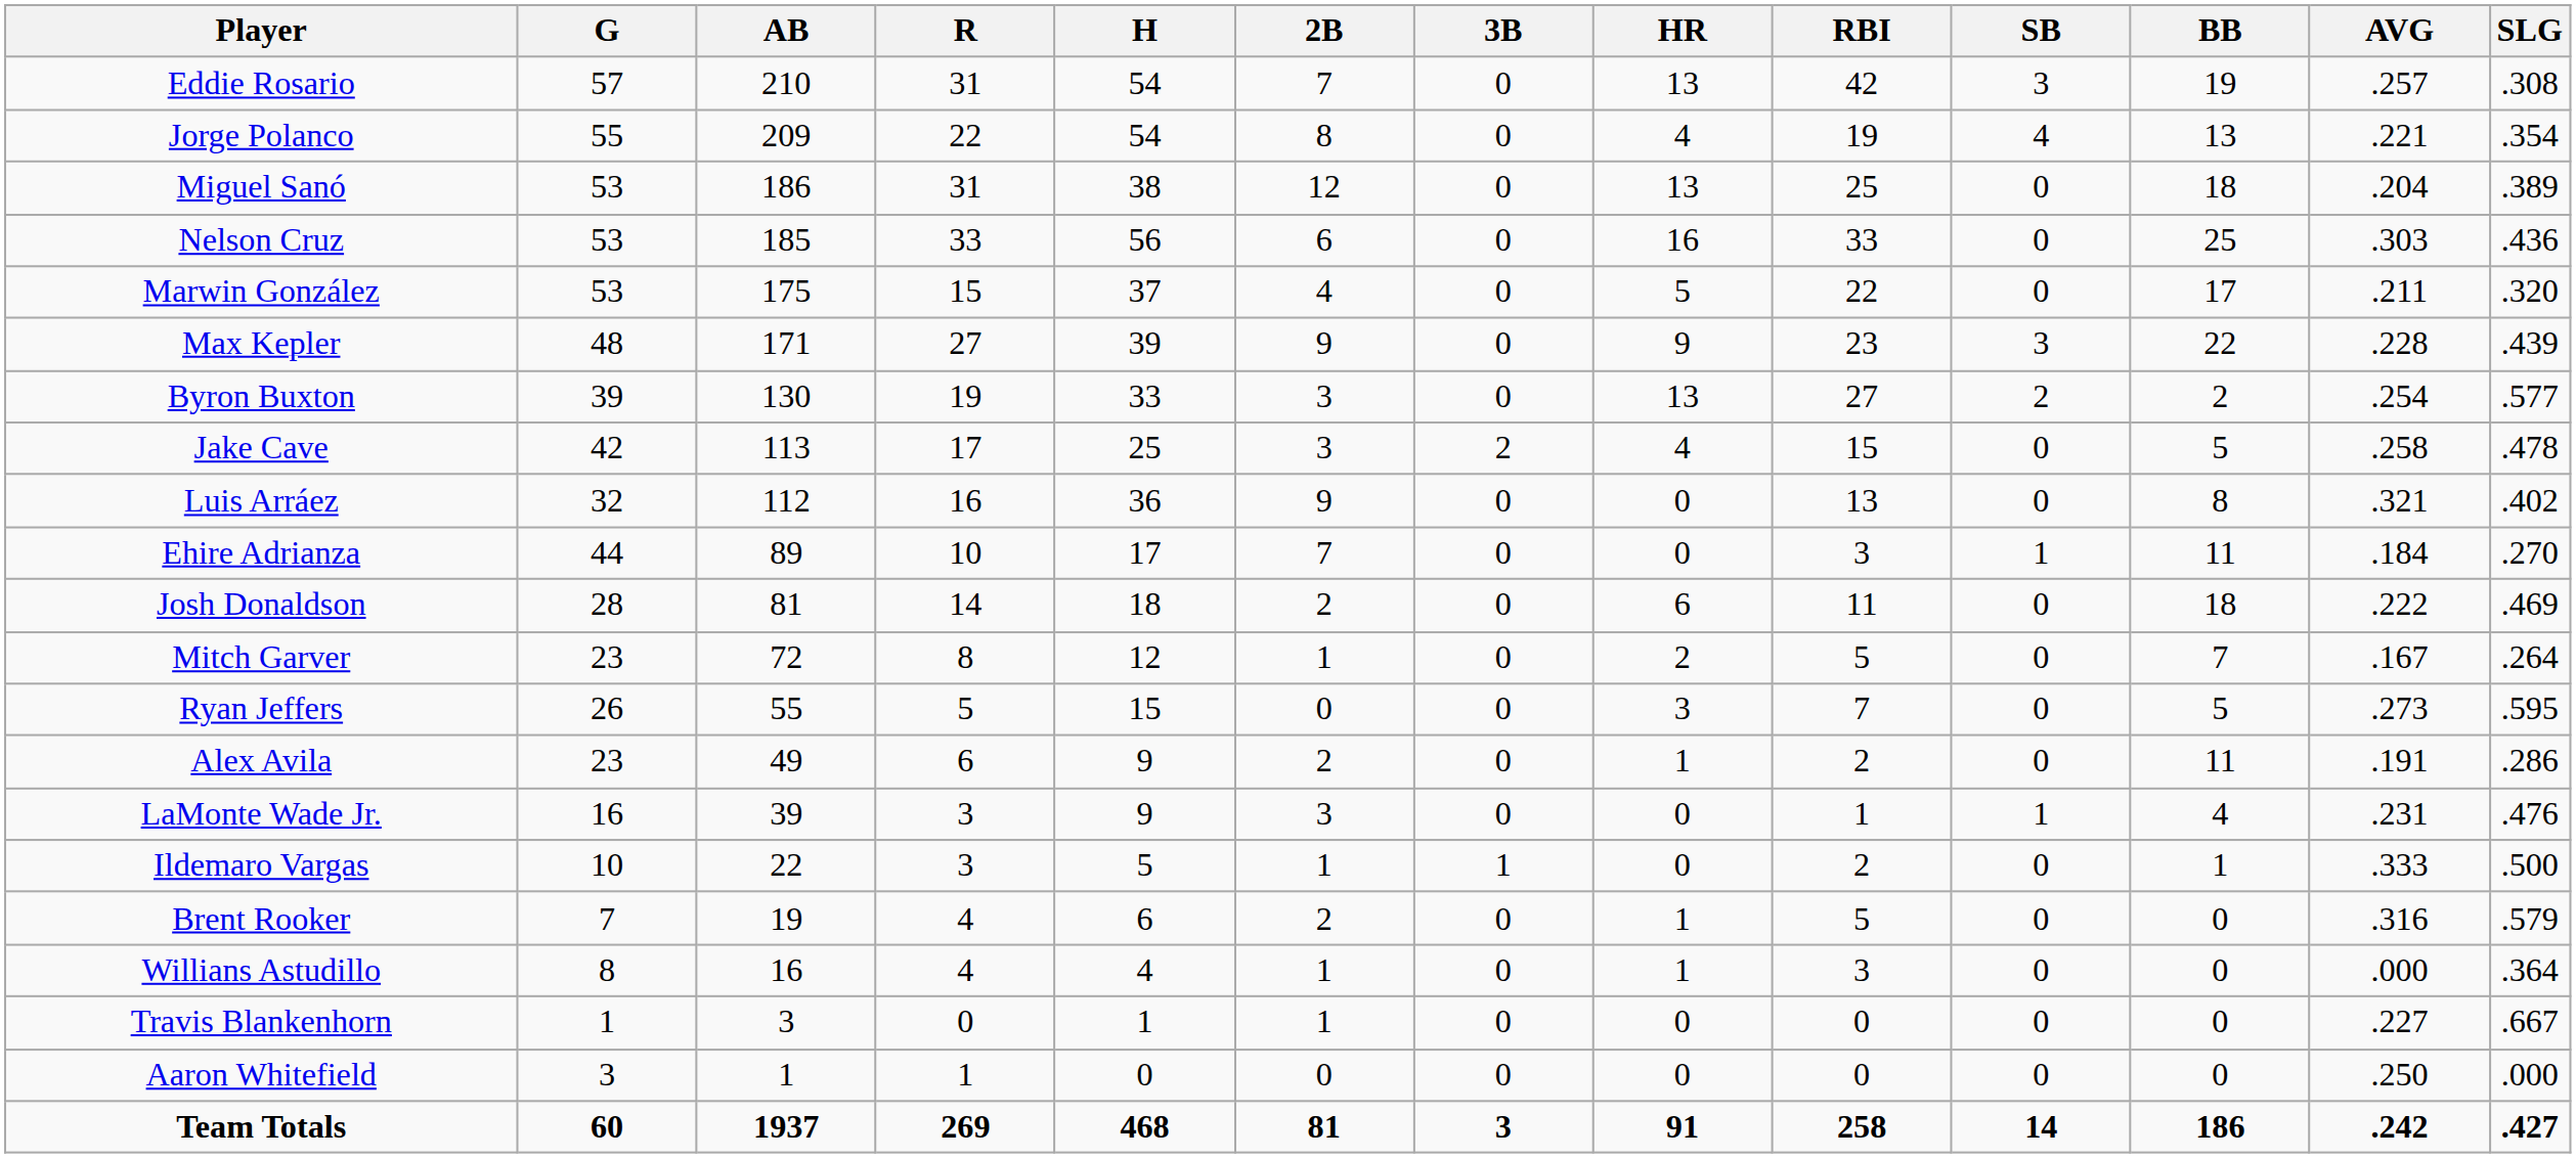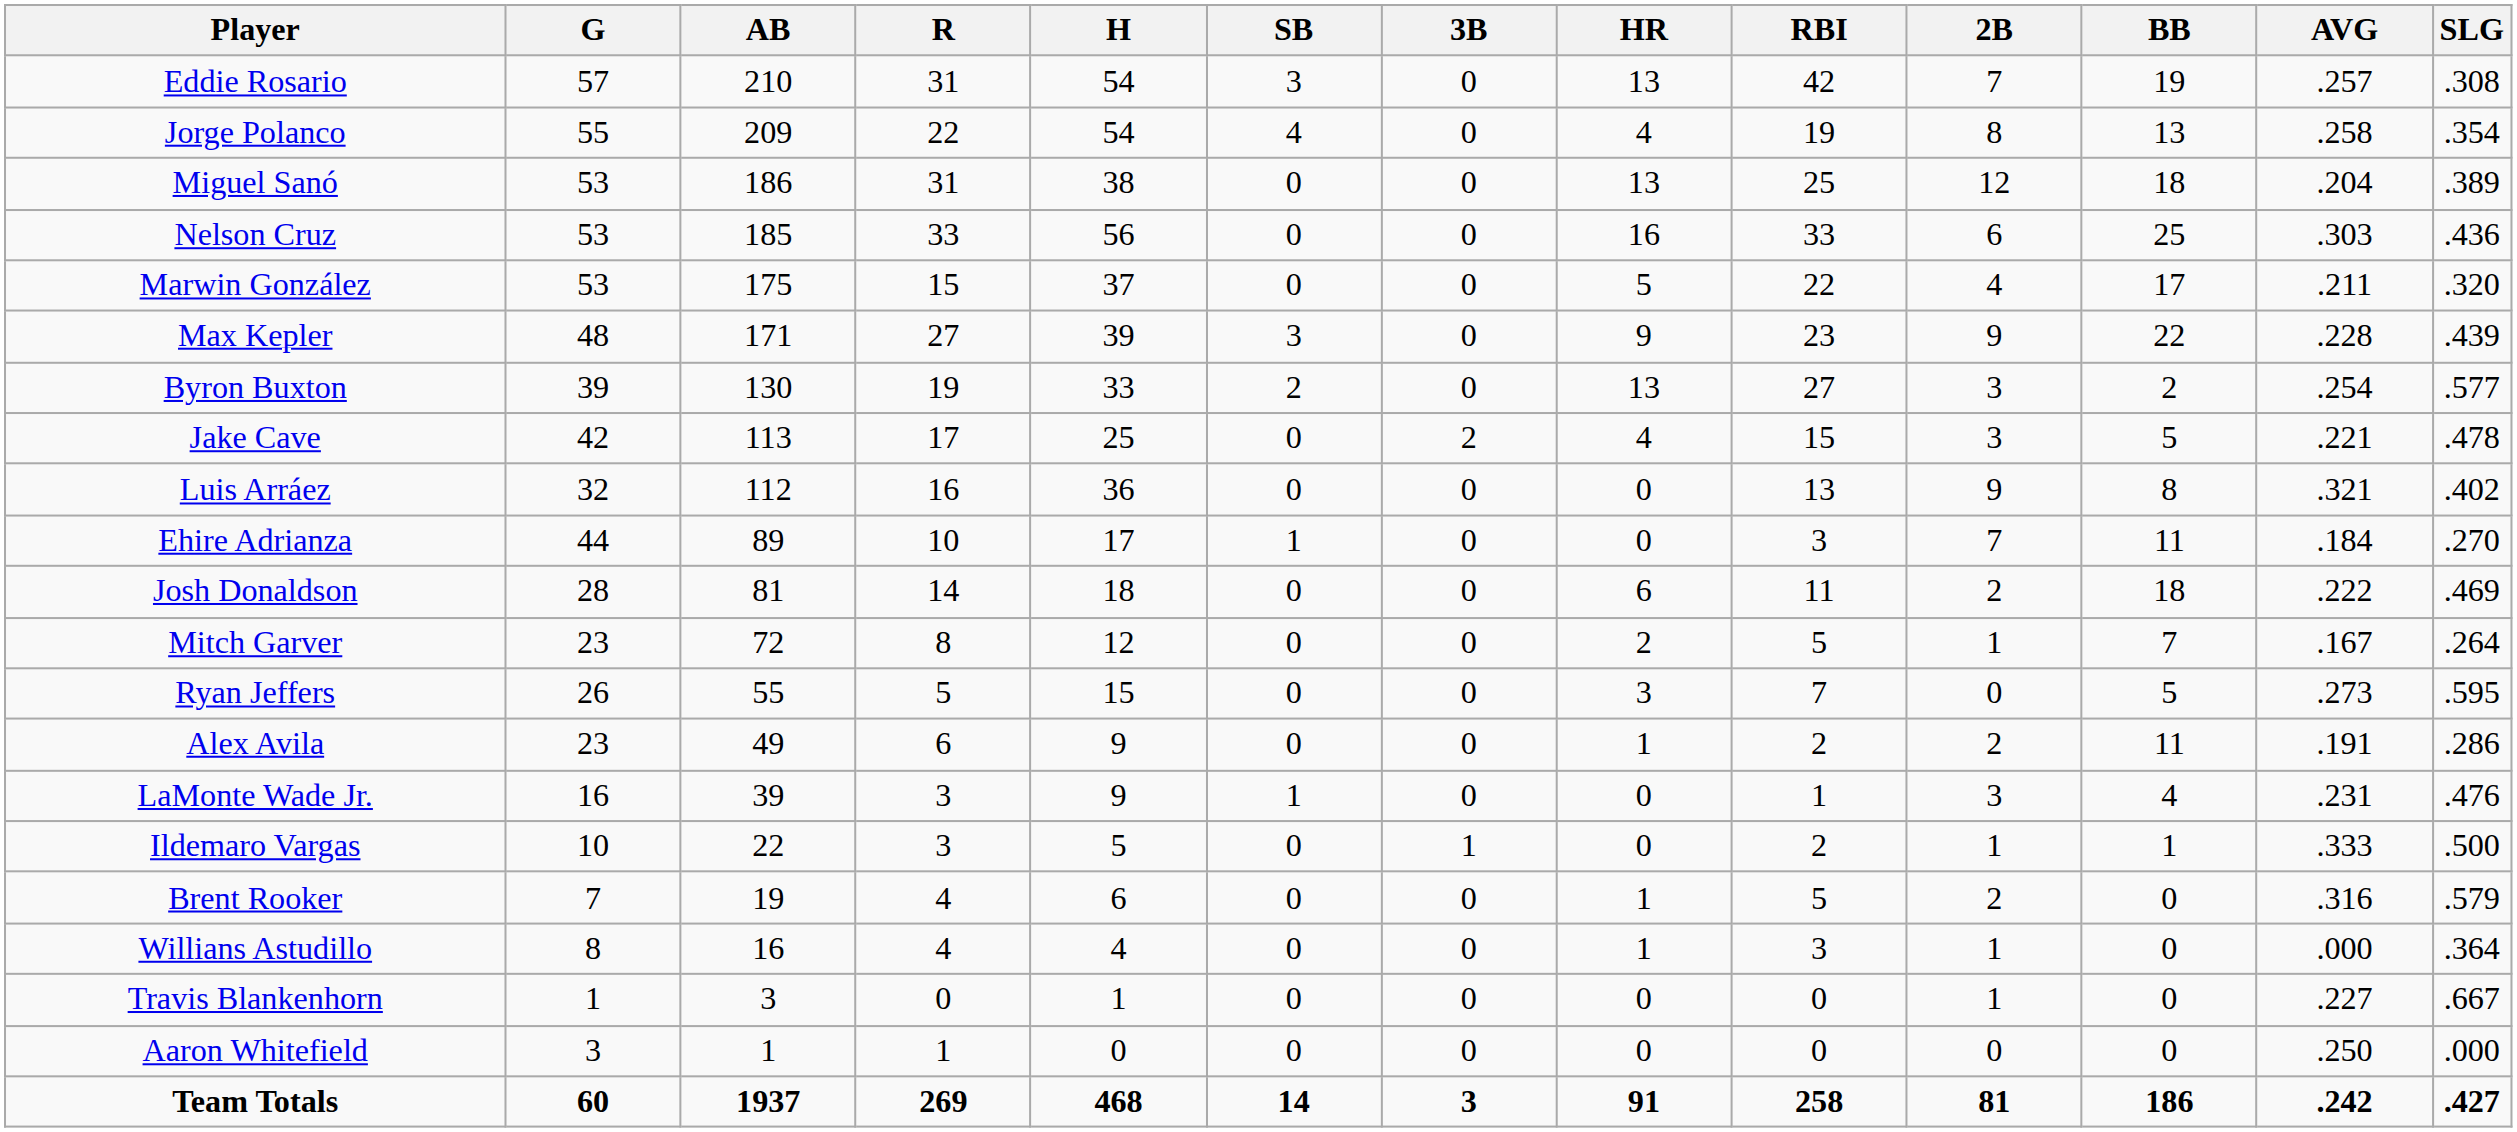 <table class=wikitable style="text-align:center">
 <tr>
 <th bgcolor=#DDDDFF; width="20%">Player</th>
 <th bgcolor=#DDDDFF; width="7%">G</th>
 <th bgcolor=#DDDDFF; width="7%">AB</th>
 <th bgcolor=#DDDDFF; width="7%">R</th>
 <th bgcolor=#DDDDFF; width="7%">H</th>
-<th bgcolor=#DDDDFF; width="7%">2B</th>
+<th bgcolor=#DDDDFF; width="7%">SB</th>
 <th bgcolor=#DDDDFF; width="7%">3B</th>
 <th bgcolor=#DDDDFF; width="7%">HR</th>
 <th bgcolor=#DDDDFF; width="7%">RBI</th>
-<th bgcolor=#DDDDFF; width="7%">SB</th>
+<th bgcolor=#DDDDFF; width="7%">2B</th>
 <th bgcolor=#DDDDFF; width="7%">BB</th>
 <th bgcolor=#DDDDFF; width="7%">AVG</th>
 <th bgcolor=#DDDDFF; width="7%">SLG</th>
 </tr>
 <tr>
 <td><a href='#'>Eddie Rosario</a></td>
 <td>57</td>
 <td>210</td>
 <td>31</td>
 <td>54</td>
-<td>7</td>
+<td>3</td>
 <td>0</td>
 <td>13</td>
 <td>42</td>
-<td>3</td>
+<td>7</td>
 <td>19</td>
 <td>.257</td>
 <td>.308</td>
 </tr>
 <tr>
 <td><a href='#'>Jorge Polanco</a></td>
 <td>55</td>
 <td>209</td>
 <td>22</td>
 <td>54</td>
-<td>8</td>
+<td>4</td>
 <td>0</td>
 <td>4</td>
 <td>19</td>
-<td>4</td>
+<td>8</td>
 <td>13</td>
-<td>.221</td>
+<td>.258</td>
 <td>.354</td>
 </tr>
 <tr>
 <td><a href='#'>Miguel Sanó</a></td>
 <td>53</td>
 <td>186</td>
 <td>31</td>
 <td>38</td>
-<td>12</td>
+<td>0</td>
 <td>0</td>
 <td>13</td>
 <td>25</td>
-<td>0</td>
+<td>12</td>
 <td>18</td>
 <td>.204</td>
 <td>.389</td>
 </tr>
 <tr>
 <td><a href='#'>Nelson Cruz</a></td>
 <td>53</td>
 <td>185</td>
 <td>33</td>
 <td>56</td>
-<td>6</td>
+<td>0</td>
 <td>0</td>
 <td>16</td>
 <td>33</td>
-<td>0</td>
+<td>6</td>
 <td>25</td>
 <td>.303</td>
 <td>.436</td>
 </tr>
 <tr>
 <td><a href='#'>Marwin González</a></td>
 <td>53</td>
 <td>175</td>
 <td>15</td>
 <td>37</td>
-<td>4</td>
+<td>0</td>
 <td>0</td>
 <td>5</td>
 <td>22</td>
-<td>0</td>
+<td>4</td>
 <td>17</td>
 <td>.211</td>
 <td>.320</td>
 </tr>
 <tr>
 <td><a href='#'>Max Kepler</a></td>
 <td>48</td>
 <td>171</td>
 <td>27</td>
 <td>39</td>
-<td>9</td>
+<td>3</td>
 <td>0</td>
 <td>9</td>
 <td>23</td>
-<td>3</td>
+<td>9</td>
 <td>22</td>
 <td>.228</td>
 <td>.439</td>
 </tr>
 <tr>
 <td><a href='#'>Byron Buxton</a></td>
 <td>39</td>
 <td>130</td>
 <td>19</td>
 <td>33</td>
-<td>3</td>
+<td>2</td>
 <td>0</td>
 <td>13</td>
 <td>27</td>
-<td>2</td>
+<td>3</td>
 <td>2</td>
 <td>.254</td>
 <td>.577</td>
 </tr>
 <tr>
 <td><a href='#'>Jake Cave</a></td>
 <td>42</td>
 <td>113</td>
 <td>17</td>
 <td>25</td>
-<td>3</td>
+<td>0</td>
 <td>2</td>
 <td>4</td>
 <td>15</td>
-<td>0</td>
+<td>3</td>
 <td>5</td>
-<td>.258</td>
+<td>.221</td>
 <td>.478</td>
 </tr>
 <tr>
 <td><a href='#'>Luis Arráez</a></td>
 <td>32</td>
 <td>112</td>
 <td>16</td>
 <td>36</td>
-<td>9</td>
+<td>0</td>
 <td>0</td>
 <td>0</td>
 <td>13</td>
-<td>0</td>
+<td>9</td>
 <td>8</td>
 <td>.321</td>
 <td>.402</td>
 </tr>
 <tr>
 <td><a href='#'>Ehire Adrianza</a></td>
 <td>44</td>
 <td>89</td>
 <td>10</td>
 <td>17</td>
-<td>7</td>
+<td>1</td>
 <td>0</td>
 <td>0</td>
 <td>3</td>
-<td>1</td>
+<td>7</td>
 <td>11</td>
 <td>.184</td>
 <td>.270</td>
 </tr>
 <tr>
 <td><a href='#'>Josh Donaldson</a></td>
 <td>28</td>
 <td>81</td>
 <td>14</td>
 <td>18</td>
-<td>2</td>
+<td>0</td>
 <td>0</td>
 <td>6</td>
 <td>11</td>
-<td>0</td>
+<td>2</td>
 <td>18</td>
 <td>.222</td>
 <td>.469</td>
 </tr>
 <tr>
 <td><a href='#'>Mitch Garver</a></td>
 <td>23</td>
 <td>72</td>
 <td>8</td>
 <td>12</td>
-<td>1</td>
+<td>0</td>
 <td>0</td>
 <td>2</td>
 <td>5</td>
-<td>0</td>
+<td>1</td>
 <td>7</td>
 <td>.167</td>
 <td>.264</td>
 </tr>
 <tr>
 <td><a href='#'>Ryan Jeffers</a></td>
 <td>26</td>
 <td>55</td>
 <td>5</td>
 <td>15</td>
 <td>0</td>
 <td>0</td>
 <td>3</td>
 <td>7</td>
 <td>0</td>
 <td>5</td>
 <td>.273</td>
 <td>.595</td>
 </tr>
 <tr>
 <td><a href='#'>Alex Avila</a></td>
 <td>23</td>
 <td>49</td>
 <td>6</td>
 <td>9</td>
-<td>2</td>
+<td>0</td>
 <td>0</td>
 <td>1</td>
 <td>2</td>
-<td>0</td>
+<td>2</td>
 <td>11</td>
 <td>.191</td>
 <td>.286</td>
 </tr>
 <tr>
 <td><a href='#'>LaMonte Wade Jr.</a></td>
 <td>16</td>
 <td>39</td>
 <td>3</td>
 <td>9</td>
-<td>3</td>
+<td>1</td>
 <td>0</td>
 <td>0</td>
 <td>1</td>
-<td>1</td>
+<td>3</td>
 <td>4</td>
 <td>.231</td>
 <td>.476</td>
 </tr>
 <tr>
 <td><a href='#'>Ildemaro Vargas</a></td>
 <td>10</td>
 <td>22</td>
 <td>3</td>
 <td>5</td>
-<td>1</td>
+<td>0</td>
 <td>1</td>
 <td>0</td>
 <td>2</td>
-<td>0</td>
+<td>1</td>
 <td>1</td>
 <td>.333</td>
 <td>.500</td>
 </tr>
 <tr>
 <td><a href='#'>Brent Rooker</a></td>
 <td>7</td>
 <td>19</td>
 <td>4</td>
 <td>6</td>
-<td>2</td>
+<td>0</td>
 <td>0</td>
 <td>1</td>
 <td>5</td>
-<td>0</td>
+<td>2</td>
 <td>0</td>
 <td>.316</td>
 <td>.579</td>
 </tr>
 <tr>
 <td><a href='#'>Willians Astudillo</a></td>
 <td>8</td>
 <td>16</td>
 <td>4</td>
 <td>4</td>
-<td>1</td>
+<td>0</td>
 <td>0</td>
 <td>1</td>
 <td>3</td>
-<td>0</td>
+<td>1</td>
 <td>0</td>
 <td>.000</td>
 <td>.364</td>
 </tr>
 <tr>
 <td><a href='#'>Travis Blankenhorn</a></td>
 <td>1</td>
 <td>3</td>
 <td>0</td>
 <td>1</td>
-<td>1</td>
 <td>0</td>
 <td>0</td>
 <td>0</td>
 <td>0</td>
+<td>1</td>
 <td>0</td>
 <td>.227</td>
 <td>.667</td>
 </tr>
 <tr>
 <td><a href='#'>Aaron Whitefield</a></td>
 <td>3</td>
 <td>1</td>
 <td>1</td>
 <td>0</td>
 <td>0</td>
 <td>0</td>
 <td>0</td>
 <td>0</td>
 <td>0</td>
 <td>0</td>
 <td>.250</td>
 <td>.000</td>
 </tr>
 <tr>
 <td><strong>Team Totals</strong></td>
 <td><strong>60</strong></td>
 <td><strong>1937</strong></td>
 <td><strong>269</strong></td>
 <td><strong>468</strong></td>
-<td><strong>81</strong></td>
+<td><strong>14</strong></td>
 <td><strong>3</strong></td>
 <td><strong>91</strong></td>
 <td><strong>258</strong></td>
-<td><strong>14</strong></td>
+<td><strong>81</strong></td>
 <td><strong>186</strong></td>
 <td><strong>.242</strong></td>
 <td><strong>.427</strong></td>
 </tr>
 </table>
